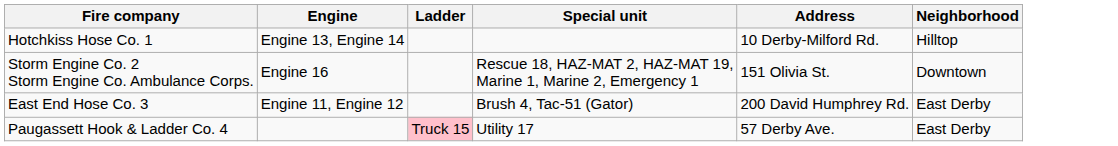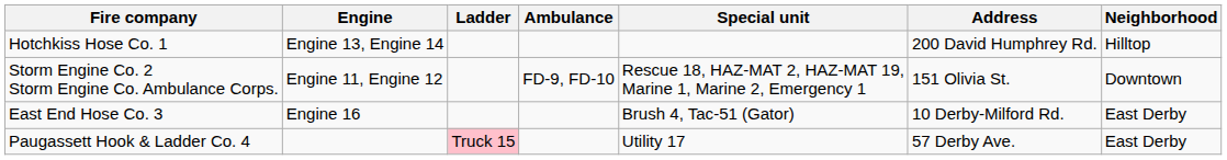 <table class="wikitable">
 <tr>
 <th>Fire company</th>
 <th>Engine</th>
 <th>Ladder</th>
+<th>Ambulance</th>
 <th>Special unit</th>
 <th>Address</th>
 <th>Neighborhood</th>
 </tr>
 <tr>
 <td>Hotchkiss Hose Co. 1</td>
 <td>Engine 13, Engine 14</td>
 <td></td>
 <td></td>
-<td>10 Derby-Milford Rd.</td>
+<td></td>
+<td>200 David Humphrey Rd.</td>
 <td>Hilltop</td>
 </tr>
 <tr>
 <td>Storm Engine Co. 2<br>Storm Engine Co. Ambulance Corps.</td>
-<td>Engine 16</td>
+<td>Engine 11, Engine 12</td>
 <td></td>
+<td>FD-9, FD-10</td>
 <td>Rescue 18, HAZ-MAT 2, HAZ-MAT 19,<br>Marine 1, Marine 2, Emergency 1</td>
 <td>151 Olivia St.</td>
 <td>Downtown</td>
 </tr>
 <tr>
 <td>East End Hose Co. 3</td>
-<td>Engine 11, Engine 12</td>
+<td>Engine 16</td>
+<td></td>
 <td></td>
 <td>Brush 4, Tac-51 (Gator)</td>
-<td>200 David Humphrey Rd.</td>
+<td>10 Derby-Milford Rd.</td>
 <td>East Derby</td>
 </tr>
 <tr>
 <td>Paugassett Hook & Ladder Co. 4</td>
 <td></td>
 <td style="background: pink;">Truck 15</td>
+<td></td>
 <td>Utility 17</td>
 <td>57 Derby Ave.</td>
 <td>East Derby</td>
 </tr>
 </table>
